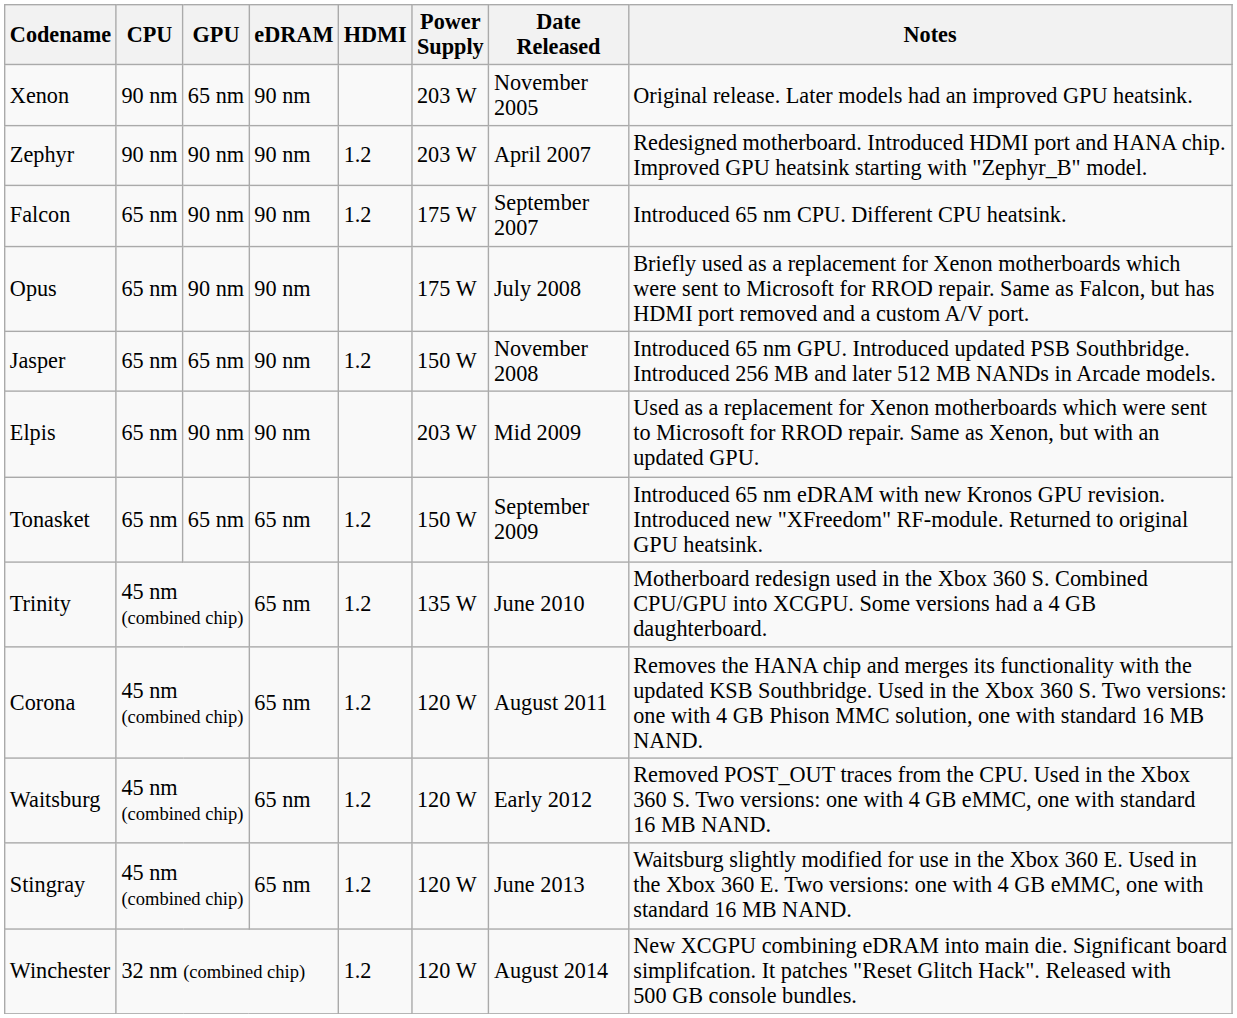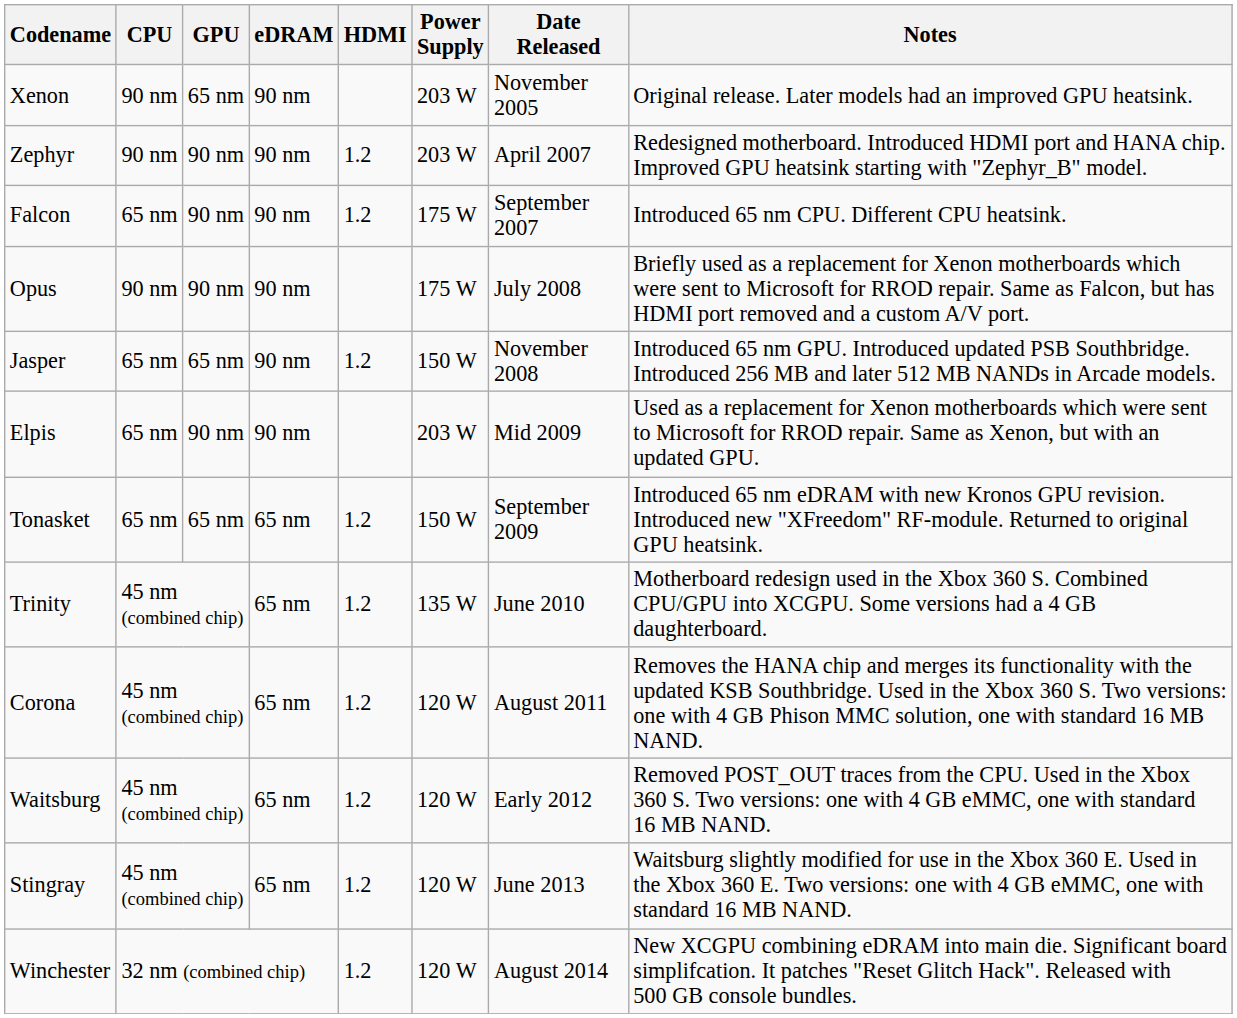 <table class="wikitable" style="margin:0.5em auto; width:100%;">
 <tr>
 <th style="width:5%;">Codename</th>
 <th style="width:5%;">CPU</th>
 <th style="width:5%;">GPU</th>
 <th style="width:5%;">eDRAM</th>
 <th style="width:5%;">HDMI</th>
 <th style="width:5%;">Power Supply</th>
 <th style="width:12%;">Date Released</th>
 <th style="width:60%;">Notes</th>
 </tr>
 <tr>
 <td>Xenon</td>
 <td>90 nm</td>
 <td>65 nm</td>
 <td>90 nm</td>
 <td></td>
 <td>203 W</td>
 <td>November 2005</td>
 <td>Original release. Later models had an improved GPU heatsink.</td>
 </tr>
 <tr>
 <td>Zephyr</td>
 <td>90 nm</td>
 <td>90 nm</td>
 <td>90 nm</td>
 <td>1.2</td>
 <td>203 W</td>
 <td>April 2007</td>
 <td>Redesigned motherboard. Introduced HDMI port and HANA chip. Improved GPU heatsink starting with "Zephyr_B" model.</td>
 </tr>
 <tr>
 <td>Falcon</td>
 <td>65 nm</td>
 <td>90 nm</td>
 <td>90 nm</td>
 <td>1.2</td>
 <td>175 W</td>
 <td>September 2007</td>
 <td>Introduced 65 nm CPU. Different CPU heatsink.</td>
 </tr>
 <tr>
 <td>Opus</td>
-<td>65 nm</td>
+<td>90 nm</td>
 <td>90 nm</td>
 <td>90 nm</td>
 <td></td>
 <td>175 W</td>
 <td>July 2008</td>
 <td>Briefly used as a replacement for Xenon motherboards which were sent to Microsoft for RROD repair. Same as Falcon, but has HDMI port removed and a custom A/V port.</td>
 </tr>
 <tr>
 <td>Jasper</td>
 <td>65 nm</td>
 <td>65 nm</td>
 <td>90 nm</td>
 <td>1.2</td>
 <td>150 W</td>
 <td>November 2008</td>
 <td>Introduced 65 nm GPU. Introduced updated PSB Southbridge. Introduced 256 MB and later 512 MB NANDs in Arcade models.</td>
 </tr>
 <tr>
 <td>Elpis</td>
 <td>65 nm</td>
 <td>90 nm</td>
 <td>90 nm</td>
 <td></td>
 <td>203 W</td>
 <td>Mid 2009</td>
 <td>Used as a replacement for Xenon motherboards which were sent to Microsoft for RROD repair. Same as Xenon, but with an updated GPU.</td>
 </tr>
 <tr>
 <td>Tonasket</td>
 <td>65 nm</td>
 <td>65 nm</td>
 <td>65 nm</td>
 <td>1.2</td>
 <td>150 W</td>
 <td>September 2009</td>
 <td>Introduced 65 nm eDRAM with new Kronos GPU revision. Introduced new "XFreedom" RF-module. Returned to original GPU heatsink.</td>
 </tr>
 <tr>
 <td>Trinity</td>
 <td colspan="2">45 nm <small>(combined chip)</small></td>
 <td>65 nm</td>
 <td>1.2</td>
 <td>135 W</td>
 <td>June 2010</td>
 <td>Motherboard redesign used in the Xbox 360 S. Combined CPU/GPU into XCGPU. Some versions had a 4 GB daughterboard.</td>
 </tr>
 <tr>
 <td>Corona</td>
 <td colspan="2">45 nm <small>(combined chip)</small></td>
 <td>65 nm</td>
 <td>1.2</td>
 <td>120 W</td>
 <td>August 2011</td>
 <td>Removes the HANA chip and merges its functionality with the updated KSB Southbridge. Used in the Xbox 360 S. Two versions: one with 4 GB Phison MMC solution, one with standard 16 MB NAND.</td>
 </tr>
 <tr>
 <td>Waitsburg</td>
 <td colspan="2">45 nm <small>(combined chip)</small></td>
 <td>65 nm</td>
 <td>1.2</td>
 <td>120 W</td>
 <td>Early 2012</td>
 <td>Removed POST_OUT traces from the CPU. Used in the Xbox 360 S. Two versions: one with 4 GB eMMC, one with standard 16 MB NAND.</td>
 </tr>
 <tr>
 <td>Stingray</td>
 <td colspan="2">45 nm <small>(combined chip)</small></td>
 <td>65 nm</td>
 <td>1.2</td>
 <td>120 W</td>
 <td>June 2013</td>
 <td>Waitsburg slightly modified for use in the Xbox 360 E. Used in the Xbox 360 E. Two versions: one with 4 GB eMMC, one with standard 16 MB NAND.</td>
 </tr>
 <tr>
 <td>Winchester</td>
 <td colspan="3">32 nm <small>(combined chip)</small></td>
 <td>1.2</td>
 <td>120 W</td>
 <td>August 2014</td>
 <td>New XCGPU combining eDRAM into main die. Significant board simplifcation. It patches "Reset Glitch Hack". Released with 500 GB console bundles.</td>
 </tr>
 </table>
